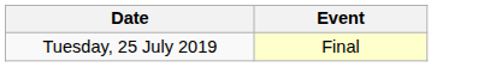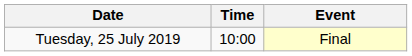 <table class = "wikitable" style="text-align:center;">
 <tr>
 <th width=220>Date</th>
+<th width=50>Time</th>
 <th width=150>Event</th>
 </tr>
 <tr>
 <td rowspan=1>Tuesday, 25 July 2019</td>
+<td>10:00</td>
 <td bgcolor=ffffcc>Final</td>
 </tr>
 </table>
